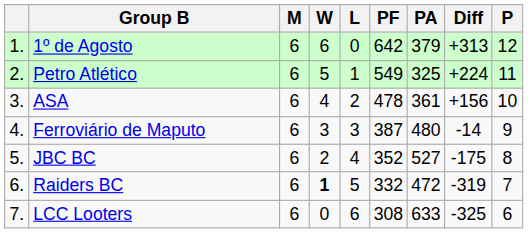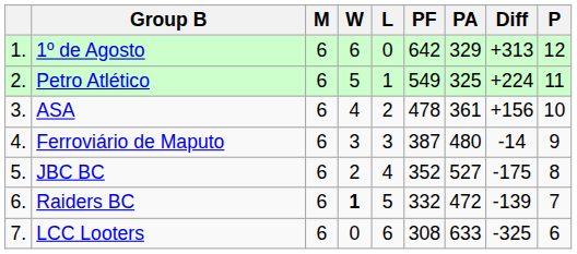 <table class="wikitable" style="text-align:center">
 <tr>
 <th width=15></th>
 <th width=220>Group B</th>
 <th width=20>M</th>
 <th width=20>W</th>
 <th width=20>L</th>
 <th width=20>PF</th>
 <th width=20>PA</th>
 <th width=30>Diff</th>
 <th width=20>P</th>
 </tr>
 <tr style="background: #ccffcc;">
 <td>1.</td>
 <td align=left> <a href='#'>1º de Agosto</a></td>
 <td>6</td>
 <td>6</td>
 <td>0</td>
 <td>642</td>
-<td>379</td>
+<td>329</td>
 <td>+313</td>
 <td>12</td>
 </tr>
 <tr style="background: #ccffcc;">
 <td>2.</td>
 <td align=left> <a href='#'>Petro Atlético</a></td>
 <td>6</td>
 <td>5</td>
 <td>1</td>
 <td>549</td>
 <td>325</td>
 <td>+224</td>
 <td>11</td>
 </tr>
 <tr>
 <td>3.</td>
 <td align=left> <a href='#'>ASA</a></td>
 <td>6</td>
 <td>4</td>
 <td>2</td>
 <td>478</td>
 <td>361</td>
 <td>+156</td>
 <td>10</td>
 </tr>
 <tr>
 <td>4.</td>
 <td align=left> <a href='#'>Ferroviário de Maputo</a></td>
 <td>6</td>
 <td>3</td>
 <td>3</td>
 <td>387</td>
 <td>480</td>
 <td>-14</td>
 <td>9</td>
 </tr>
 <tr>
 <td>5.</td>
 <td align=left> <a href='#'>JBC BC</a></td>
 <td>6</td>
 <td>2</td>
 <td>4</td>
 <td>352</td>
 <td>527</td>
 <td>-175</td>
 <td>8</td>
 </tr>
 <tr>
 <td>6.</td>
 <td align=left> <a href='#'>Raiders BC</a></td>
 <td>6</td>
 <td><strong>1</strong></td>
 <td>5</td>
 <td>332</td>
 <td>472</td>
-<td>-319</td>
+<td>-139</td>
 <td>7</td>
 </tr>
 <tr>
 <td>7.</td>
 <td align=left> <a href='#'>LCC Looters</a></td>
 <td>6</td>
 <td>0</td>
 <td>6</td>
 <td>308</td>
 <td>633</td>
 <td>-325</td>
 <td>6</td>
 </tr>
 </table>
